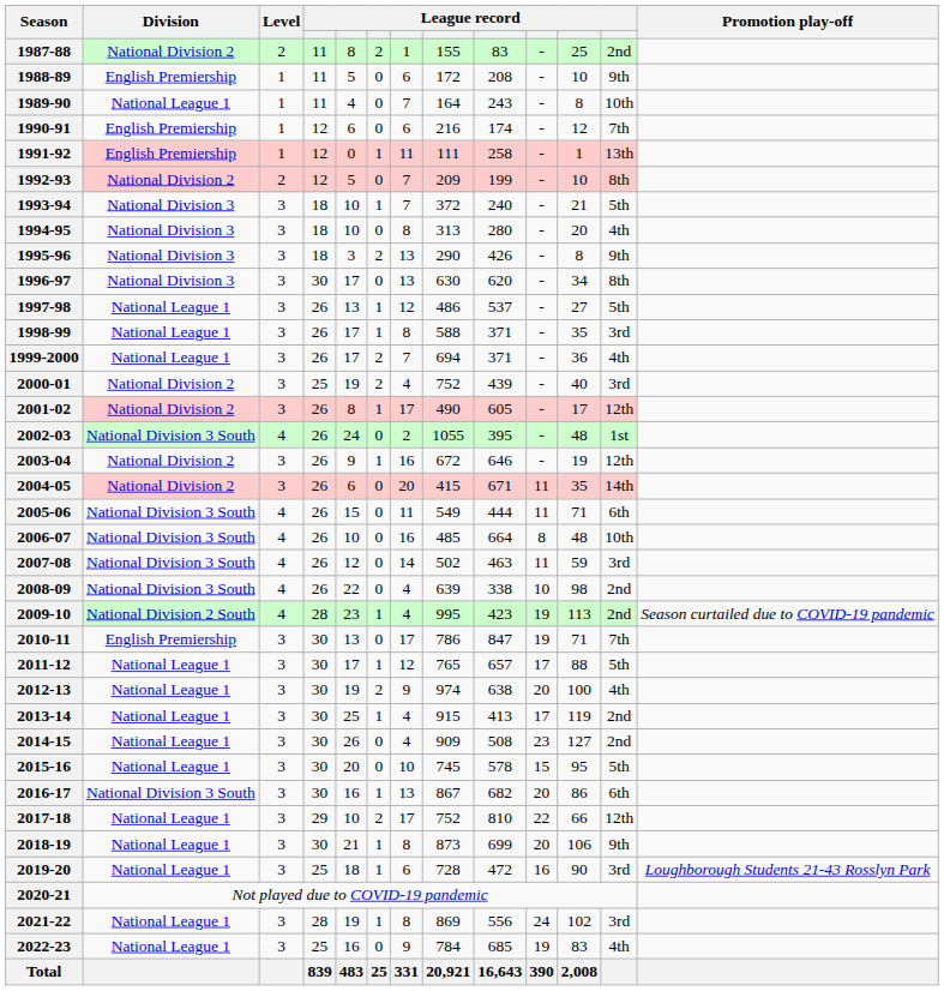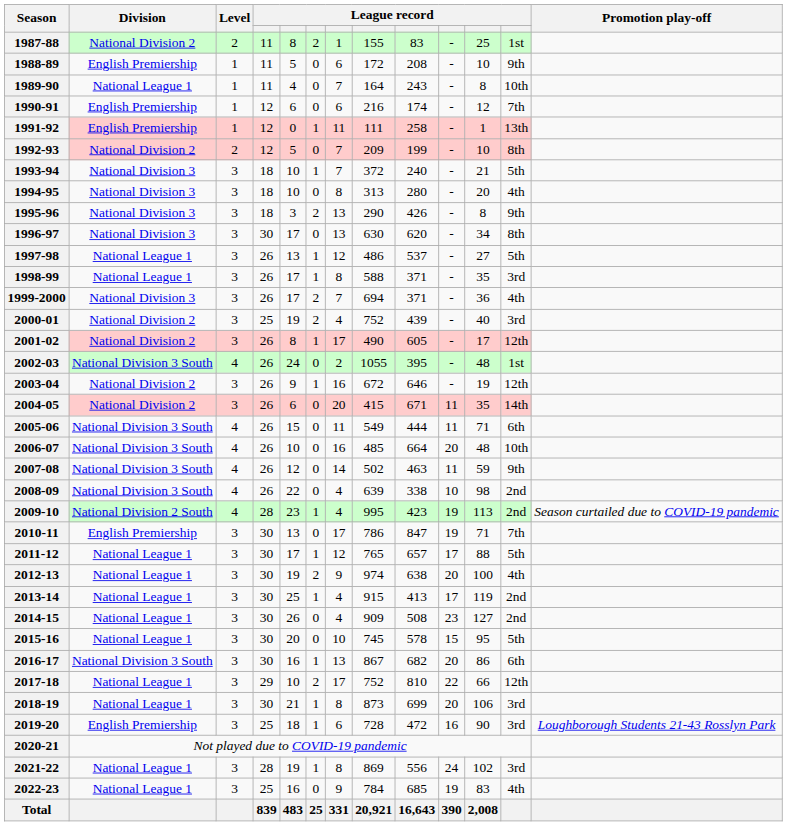 <table class="wikitable sortable plainrowheaders" style="text-align:center;">
 <tr>
 <th rowspan="2" scope="col">Season</th>
 <th rowspan="2" scope="col">Division</th>
 <th rowspan="2">Level</th>
 <th colspan="9">League record</th>
 <th rowspan="2" scope="col">Promotion play-off</th>
 </tr>
 <tr>
 <th scope="col"></th>
 <th scope="col"></th>
 <th scope="col"></th>
 <th scope="col"></th>
 <th scope="col"></th>
 <th scope="col"></th>
 <th scope="col"></th>
 <th scope="col"></th>
 <th scope="col"></th>
 </tr>
 <tr>
 <th>1987-88</th>
 <td style="background-color:#cfc;"><a href='#'>National Division 2</a></td>
 <td style="background-color:#cfc;">2</td>
 <td style="background-color:#cfc;">11</td>
 <td style="background-color:#cfc;">8</td>
 <td style="background-color:#cfc;">2</td>
 <td style="background-color:#cfc;">1</td>
 <td style="background-color:#cfc;">155</td>
 <td style="background-color:#cfc;">83</td>
 <td style="background-color:#cfc;">-</td>
 <td style="background-color:#cfc;">25</td>
-<td style="background-color:#cfc;">2nd</td>
+<td style="background-color:#cfc;">1st</td>
 <td></td>
 </tr>
 <tr>
 <th>1988-89</th>
 <td><a href='#'>English Premiership</a></td>
 <td>1</td>
 <td>11</td>
 <td>5</td>
 <td>0</td>
 <td>6</td>
 <td>172</td>
 <td>208</td>
 <td>-</td>
 <td>10</td>
 <td>9th</td>
 <td></td>
 </tr>
 <tr>
 <th>1989-90</th>
 <td><a href='#'>National League 1</a></td>
 <td>1</td>
 <td>11</td>
 <td>4</td>
 <td>0</td>
 <td>7</td>
 <td>164</td>
 <td>243</td>
 <td>-</td>
 <td>8</td>
 <td>10th</td>
 <td></td>
 </tr>
 <tr>
 <th>1990-91</th>
 <td><a href='#'>English Premiership</a></td>
 <td>1</td>
 <td>12</td>
 <td>6</td>
 <td>0</td>
 <td>6</td>
 <td>216</td>
 <td>174</td>
 <td>-</td>
 <td>12</td>
 <td>7th</td>
 <td></td>
 </tr>
 <tr>
 <th>1991-92</th>
 <td style="background-color:#fcc;"><a href='#'>English Premiership</a></td>
 <td style="background-color:#fcc;">1</td>
 <td style="background-color:#fcc;">12</td>
 <td style="background-color:#fcc;">0</td>
 <td style="background-color:#fcc;">1</td>
 <td style="background-color:#fcc;">11</td>
 <td style="background-color:#fcc;">111</td>
 <td style="background-color:#fcc;">258</td>
 <td style="background-color:#fcc;">-</td>
 <td style="background-color:#fcc;">1</td>
 <td style="background-color:#fcc;">13th</td>
 <td></td>
 </tr>
 <tr>
 <th>1992-93</th>
 <td style="background-color:#fcc;"><a href='#'>National Division 2</a></td>
 <td style="background-color:#fcc;">2</td>
 <td style="background-color:#fcc;">12</td>
 <td style="background-color:#fcc;">5</td>
 <td style="background-color:#fcc;">0</td>
 <td style="background-color:#fcc;">7</td>
 <td style="background-color:#fcc;">209</td>
 <td style="background-color:#fcc;">199</td>
 <td style="background-color:#fcc;">-</td>
 <td style="background-color:#fcc;">10</td>
 <td style="background-color:#fcc;">8th</td>
 <td></td>
 </tr>
 <tr>
 <th>1993-94</th>
 <td><a href='#'>National Division 3</a></td>
 <td>3</td>
 <td>18</td>
 <td>10</td>
 <td>1</td>
 <td>7</td>
 <td>372</td>
 <td>240</td>
 <td>-</td>
 <td>21</td>
 <td>5th</td>
 <td></td>
 </tr>
 <tr>
 <th>1994-95</th>
 <td><a href='#'>National Division 3</a></td>
 <td>3</td>
 <td>18</td>
 <td>10</td>
 <td>0</td>
 <td>8</td>
 <td>313</td>
 <td>280</td>
 <td>-</td>
 <td>20</td>
 <td>4th</td>
 <td></td>
 </tr>
 <tr>
 <th>1995-96</th>
 <td><a href='#'>National Division 3</a></td>
 <td>3</td>
 <td>18</td>
 <td>3</td>
 <td>2</td>
 <td>13</td>
 <td>290</td>
 <td>426</td>
 <td>-</td>
 <td>8</td>
 <td>9th</td>
 <td></td>
 </tr>
 <tr>
 <th>1996-97</th>
 <td><a href='#'>National Division 3</a></td>
 <td>3</td>
 <td>30</td>
 <td>17</td>
 <td>0</td>
 <td>13</td>
 <td>630</td>
 <td>620</td>
 <td>-</td>
 <td>34</td>
 <td>8th</td>
 <td></td>
 </tr>
 <tr>
 <th>1997-98</th>
 <td><a href='#'>National League 1</a></td>
 <td>3</td>
 <td>26</td>
 <td>13</td>
 <td>1</td>
 <td>12</td>
 <td>486</td>
 <td>537</td>
 <td>-</td>
 <td>27</td>
 <td>5th</td>
 <td></td>
 </tr>
 <tr>
 <th>1998-99</th>
 <td><a href='#'>National League 1</a></td>
 <td>3</td>
 <td>26</td>
 <td>17</td>
 <td>1</td>
 <td>8</td>
 <td>588</td>
 <td>371</td>
 <td>-</td>
 <td>35</td>
 <td>3rd</td>
 <td></td>
 </tr>
 <tr>
 <th>1999-2000</th>
-<td><a href='#'>National League 1</a></td>
+<td><a href='#'>National Division 3</a></td>
 <td>3</td>
 <td>26</td>
 <td>17</td>
 <td>2</td>
 <td>7</td>
 <td>694</td>
 <td>371</td>
 <td>-</td>
 <td>36</td>
 <td>4th</td>
 <td></td>
 </tr>
 <tr>
 <th>2000-01</th>
 <td><a href='#'>National Division 2</a></td>
 <td>3</td>
 <td>25</td>
 <td>19</td>
 <td>2</td>
 <td>4</td>
 <td>752</td>
 <td>439</td>
 <td>-</td>
 <td>40</td>
 <td>3rd</td>
 <td></td>
 </tr>
 <tr>
 <th>2001-02</th>
 <td style="background-color:#fcc;"><a href='#'>National Division 2</a></td>
 <td style="background-color:#fcc;">3</td>
 <td style="background-color:#fcc;">26</td>
 <td style="background-color:#fcc;">8</td>
 <td style="background-color:#fcc;">1</td>
 <td style="background-color:#fcc;">17</td>
 <td style="background-color:#fcc;">490</td>
 <td style="background-color:#fcc;">605</td>
 <td style="background-color:#fcc;">-</td>
 <td style="background-color:#fcc;">17</td>
 <td style="background-color:#fcc;">12th</td>
 <td></td>
 </tr>
 <tr>
 <th>2002-03</th>
 <td style="background-color:#cfc;"><a href='#'>National Division 3 South</a></td>
 <td style="background-color:#cfc;">4</td>
 <td style="background-color:#cfc;">26</td>
 <td style="background-color:#cfc;">24</td>
 <td style="background-color:#cfc;">0</td>
 <td style="background-color:#cfc;">2</td>
 <td style="background-color:#cfc;">1055</td>
 <td style="background-color:#cfc;">395</td>
 <td style="background-color:#cfc;">-</td>
 <td style="background-color:#cfc;">48</td>
 <td style="background-color:#cfc;">1st</td>
 <td></td>
 </tr>
 <tr>
 <th>2003-04</th>
 <td><a href='#'>National Division 2</a></td>
 <td>3</td>
 <td>26</td>
 <td>9</td>
 <td>1</td>
 <td>16</td>
 <td>672</td>
 <td>646</td>
 <td>-</td>
 <td>19</td>
 <td>12th</td>
 <td></td>
 </tr>
 <tr>
 <th>2004-05</th>
 <td style="background-color:#fcc;"><a href='#'>National Division 2</a></td>
 <td style="background-color:#fcc;">3</td>
 <td style="background-color:#fcc;">26</td>
 <td style="background-color:#fcc;">6</td>
 <td style="background-color:#fcc;">0</td>
 <td style="background-color:#fcc;">20</td>
 <td style="background-color:#fcc;">415</td>
 <td style="background-color:#fcc;">671</td>
 <td style="background-color:#fcc;">11</td>
 <td style="background-color:#fcc;">35</td>
 <td style="background-color:#fcc;">14th</td>
 <td></td>
 </tr>
 <tr>
 <th>2005-06</th>
 <td><a href='#'>National Division 3 South</a></td>
 <td>4</td>
 <td>26</td>
 <td>15</td>
 <td>0</td>
 <td>11</td>
 <td>549</td>
 <td>444</td>
 <td>11</td>
 <td>71</td>
 <td>6th</td>
 <td></td>
 </tr>
 <tr>
 <th>2006-07</th>
 <td><a href='#'>National Division 3 South</a></td>
 <td>4</td>
 <td>26</td>
 <td>10</td>
 <td>0</td>
 <td>16</td>
 <td>485</td>
 <td>664</td>
-<td>8</td>
+<td>20</td>
 <td>48</td>
 <td>10th</td>
 <td></td>
 </tr>
 <tr>
 <th>2007-08</th>
 <td><a href='#'>National Division 3 South</a></td>
 <td>4</td>
 <td>26</td>
 <td>12</td>
 <td>0</td>
 <td>14</td>
 <td>502</td>
 <td>463</td>
 <td>11</td>
 <td>59</td>
-<td>3rd</td>
+<td>9th</td>
 <td></td>
 </tr>
 <tr>
 <th>2008-09</th>
 <td><a href='#'>National Division 3 South</a></td>
 <td>4</td>
 <td>26</td>
 <td>22</td>
 <td>0</td>
 <td>4</td>
 <td>639</td>
 <td>338</td>
 <td>10</td>
 <td>98</td>
 <td>2nd</td>
 <td></td>
 </tr>
 <tr>
 <th>2009-10</th>
 <td style="background-color:#cfc;"><a href='#'>National Division 2 South</a></td>
 <td style="background-color:#cfc;">4</td>
 <td style="background-color:#cfc;">28</td>
 <td style="background-color:#cfc;">23</td>
 <td style="background-color:#cfc;">1</td>
 <td style="background-color:#cfc;">4</td>
 <td style="background-color:#cfc;">995</td>
 <td style="background-color:#cfc;">423</td>
 <td style="background-color:#cfc;">19</td>
 <td style="background-color:#cfc;">113</td>
 <td style="background-color:#cfc;">2nd</td>
 <td><em>Season curtailed due to <a href='#'>COVID-19 pandemic</a></em></td>
 </tr>
 <tr>
 <th>2010-11</th>
 <td><a href='#'>English Premiership</a></td>
 <td>3</td>
 <td>30</td>
 <td>13</td>
 <td>0</td>
 <td>17</td>
 <td>786</td>
 <td>847</td>
 <td>19</td>
 <td>71</td>
 <td>7th</td>
 <td></td>
 </tr>
 <tr>
 <th>2011-12</th>
 <td><a href='#'>National League 1</a></td>
 <td>3</td>
 <td>30</td>
 <td>17</td>
 <td>1</td>
 <td>12</td>
 <td>765</td>
 <td>657</td>
 <td>17</td>
 <td>88</td>
 <td>5th</td>
 <td></td>
 </tr>
 <tr>
 <th>2012-13</th>
 <td><a href='#'>National League 1</a></td>
 <td>3</td>
 <td>30</td>
 <td>19</td>
 <td>2</td>
 <td>9</td>
 <td>974</td>
 <td>638</td>
 <td>20</td>
 <td>100</td>
 <td>4th</td>
 <td></td>
 </tr>
 <tr>
 <th>2013-14</th>
 <td><a href='#'>National League 1</a></td>
 <td>3</td>
 <td>30</td>
 <td>25</td>
 <td>1</td>
 <td>4</td>
 <td>915</td>
 <td>413</td>
 <td>17</td>
 <td>119</td>
 <td>2nd</td>
 <td></td>
 </tr>
 <tr>
 <th>2014-15</th>
 <td><a href='#'>National League 1</a></td>
 <td>3</td>
 <td>30</td>
 <td>26</td>
 <td>0</td>
 <td>4</td>
 <td>909</td>
 <td>508</td>
 <td>23</td>
 <td>127</td>
 <td>2nd</td>
 <td></td>
 </tr>
 <tr>
 <th>2015-16</th>
 <td><a href='#'>National League 1</a></td>
 <td>3</td>
 <td>30</td>
 <td>20</td>
 <td>0</td>
 <td>10</td>
 <td>745</td>
 <td>578</td>
 <td>15</td>
 <td>95</td>
 <td>5th</td>
 <td></td>
 </tr>
 <tr>
 <th>2016-17</th>
 <td><a href='#'>National Division 3 South</a></td>
 <td>3</td>
 <td>30</td>
 <td>16</td>
 <td>1</td>
 <td>13</td>
 <td>867</td>
 <td>682</td>
 <td>20</td>
 <td>86</td>
 <td>6th</td>
 <td></td>
 </tr>
 <tr>
 <th>2017-18</th>
 <td><a href='#'>National League 1</a></td>
 <td>3</td>
 <td>29</td>
 <td>10</td>
 <td>2</td>
 <td>17</td>
 <td>752</td>
 <td>810</td>
 <td>22</td>
 <td>66</td>
 <td>12th</td>
 <td></td>
 </tr>
 <tr>
 <th>2018-19</th>
 <td><a href='#'>National League 1</a></td>
 <td>3</td>
 <td>30</td>
 <td>21</td>
 <td>1</td>
 <td>8</td>
 <td>873</td>
 <td>699</td>
 <td>20</td>
 <td>106</td>
-<td>9th</td>
+<td>3rd</td>
 <td></td>
 </tr>
 <tr>
 <th>2019-20</th>
-<td><a href='#'>National League 1</a></td>
+<td><a href='#'>English Premiership</a></td>
 <td>3</td>
 <td>25</td>
 <td>18</td>
 <td>1</td>
 <td>6</td>
 <td>728</td>
 <td>472</td>
 <td>16</td>
 <td>90</td>
 <td>3rd</td>
 <td><em><a href='#'>Loughborough Students 21-43 Rosslyn Park</a></em></td>
 </tr>
 <tr>
 <th>2020-21</th>
 <td colspan="11"><em>Not played due to <a href='#'>COVID-19 pandemic</a></em></td>
 <td></td>
 </tr>
 <tr>
 <th>2021-22</th>
 <td><a href='#'>National League 1</a></td>
 <td>3</td>
 <td>28</td>
 <td>19</td>
 <td>1</td>
 <td>8</td>
 <td>869</td>
 <td>556</td>
 <td>24</td>
 <td>102</td>
 <td>3rd</td>
 <td></td>
 </tr>
 <tr>
 <th>2022-23</th>
 <td><a href='#'>National League 1</a></td>
 <td>3</td>
 <td>25</td>
 <td>16</td>
 <td>0</td>
 <td>9</td>
 <td>784</td>
 <td>685</td>
 <td>19</td>
 <td>83</td>
 <td>4th</td>
 <td></td>
 </tr>
 <tr>
 <th>Total</th>
 <th></th>
 <th></th>
 <th>839</th>
 <th>483</th>
 <th>25</th>
 <th>331</th>
 <th>20,921</th>
 <th>16,643</th>
 <th>390</th>
 <th>2,008</th>
 <th></th>
 <th></th>
 </tr>
 </table>
